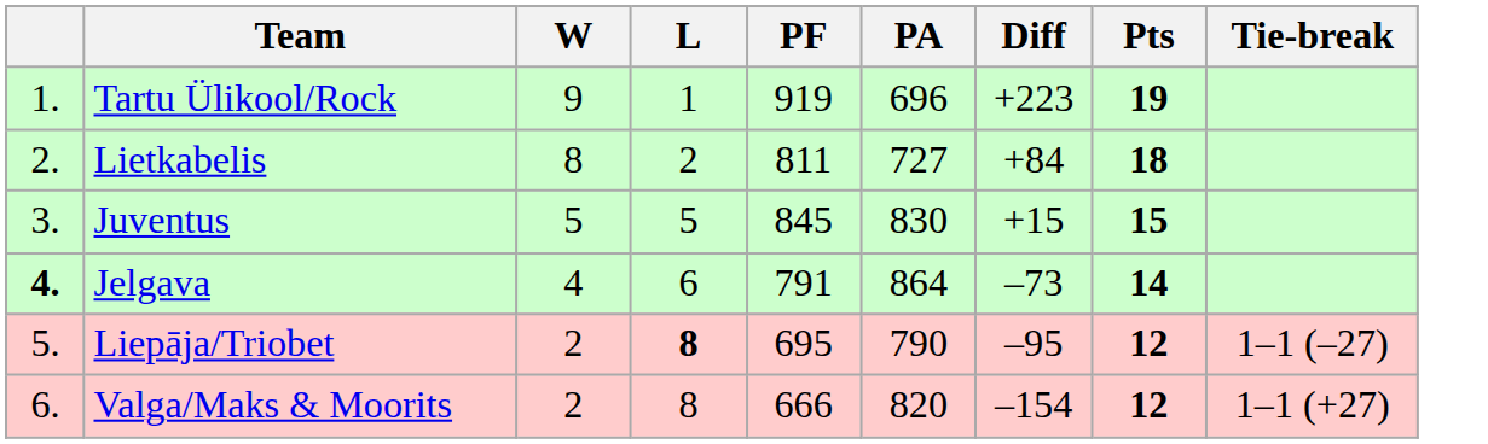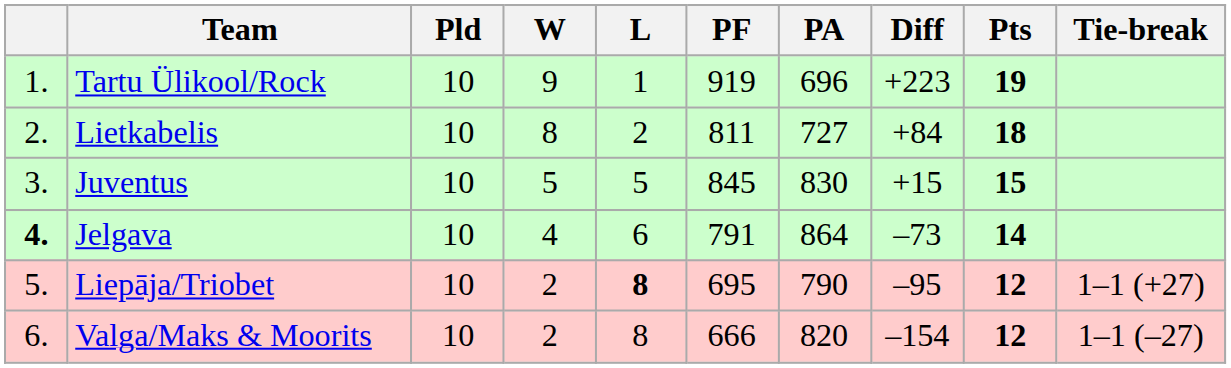 <table class="wikitable" style="text-align:center">
 <tr>
 <th width=25></th>
 <th width=170>Team</th>
+<th width=40>Pld</th>
 <th width=40>W</th>
 <th width=40>L</th>
 <th width=40>PF</th>
 <th width=40>PA</th>
 <th width=40>Diff</th>
 <th width=40>Pts</th>
 <th width=80>Tie-break</th>
 </tr>
 <tr style="background:#ccffcc;">
 <td>1.</td>
 <td align=left> <a href='#'>Tartu Ülikool/Rock</a></td>
+<td>10</td>
 <td>9</td>
 <td>1</td>
 <td>919</td>
 <td>696</td>
 <td>+223</td>
 <td><strong>19</strong></td>
 <td></td>
 </tr>
 <tr style="background:#ccffcc;">
 <td>2.</td>
 <td align=left> <a href='#'>Lietkabelis</a></td>
+<td>10</td>
 <td>8</td>
 <td>2</td>
 <td>811</td>
 <td>727</td>
 <td>+84</td>
 <td><strong>18</strong></td>
 <td></td>
 </tr>
 <tr style="background:#ccffcc;">
 <td>3.</td>
 <td align=left> <a href='#'>Juventus</a></td>
+<td>10</td>
 <td>5</td>
 <td>5</td>
 <td>845</td>
 <td>830</td>
 <td>+15</td>
 <td><strong>15</strong></td>
 <td></td>
 </tr>
 <tr style="background:#ccffcc;">
 <td><strong>4.</strong></td>
 <td align=left> <a href='#'>Jelgava</a></td>
+<td>10</td>
 <td>4</td>
 <td>6</td>
 <td>791</td>
 <td>864</td>
 <td>–73</td>
 <td><strong>14</strong></td>
 <td></td>
 </tr>
 <tr style="background:#ffcccc;">
 <td>5.</td>
 <td align=left> <a href='#'>Liepāja/Triobet</a></td>
+<td>10</td>
 <td>2</td>
 <td><strong>8</strong></td>
 <td>695</td>
 <td>790</td>
 <td>–95</td>
 <td><strong>12</strong></td>
-<td>1–1 (–27)</td>
+<td>1–1 (+27)</td>
 </tr>
 <tr style="background:#ffcccc;">
 <td>6.</td>
 <td align=left> <a href='#'>Valga/Maks & Moorits</a></td>
+<td>10</td>
 <td>2</td>
 <td>8</td>
 <td>666</td>
 <td>820</td>
 <td>–154</td>
 <td><strong>12</strong></td>
-<td>1–1 (+27)</td>
+<td>1–1 (–27)</td>
 </tr>
 </table>
